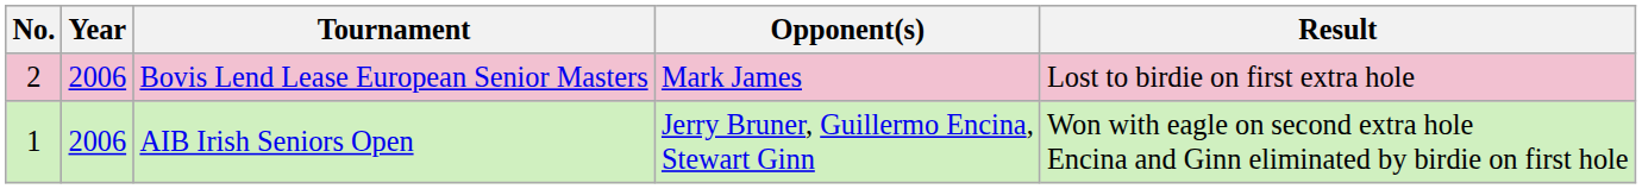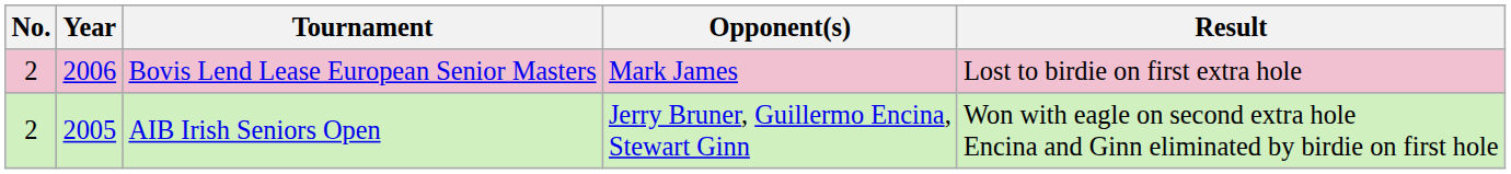 <table class="wikitable" style="font-size:95%;">
 <tr>
 <th>No.</th>
 <th>Year</th>
 <th>Tournament</th>
 <th>Opponent(s)</th>
 <th>Result</th>
 </tr>
 <tr style="background:#F2C1D1;">
 <td align=center>2</td>
 <td><a href='#'>2006</a></td>
 <td><a href='#'>Bovis Lend Lease European Senior Masters</a></td>
 <td> <a href='#'>Mark James</a></td>
 <td>Lost to birdie on first extra hole</td>
 </tr>
 <tr style="background:#D0F0C0;">
-<td align=center>1</td>
-<td><a href='#'>2006</a></td>
+<td align=center>2</td>
+<td><a href='#'>2005</a></td>
 <td><a href='#'>AIB Irish Seniors Open</a></td>
 <td> <a href='#'>Jerry Bruner</a>,  <a href='#'>Guillermo Encina</a>,<br> <a href='#'>Stewart Ginn</a></td>
 <td>Won with eagle on second extra hole<br>Encina and Ginn eliminated by birdie on first hole</td>
 </tr>
 </table>
